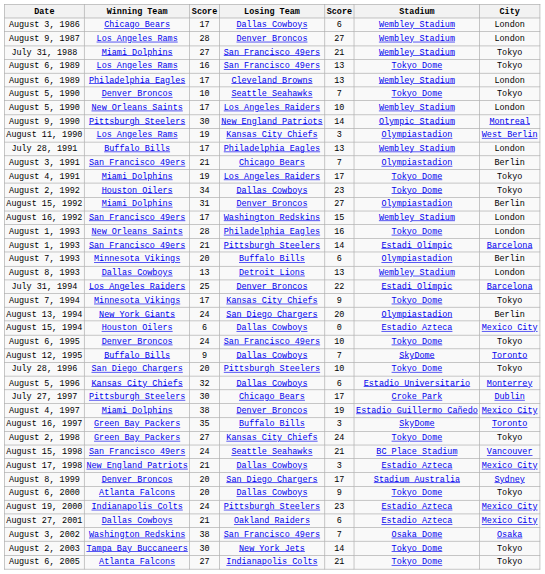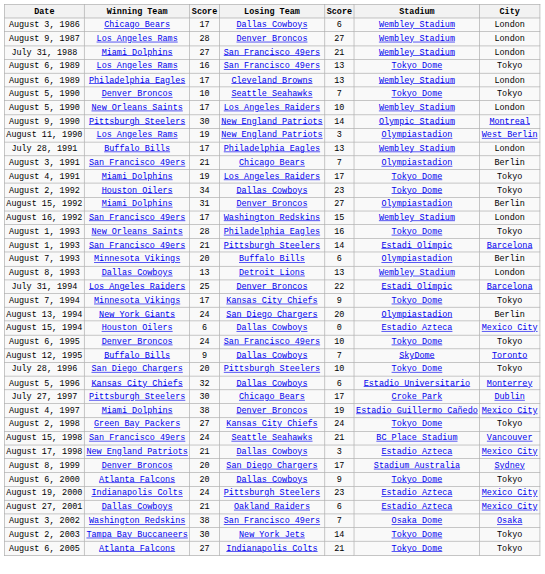 <table class="wikitable sortable" style="text-align:center">
 <tr bgcolor="#efefef">
 <th>Date</th>
 <th>Winning Team</th>
 <th>Score</th>
 <th>Losing Team</th>
 <th>Score</th>
 <th>Stadium</th>
 <th>City</th>
 </tr>
 <tr>
 <td>August 3, 1986</td>
 <td><a href='#'>Chicago Bears</a></td>
 <td>17</td>
 <td><a href='#'>Dallas Cowboys</a></td>
 <td>6</td>
 <td><a href='#'>Wembley Stadium</a></td>
 <td> London</td>
 </tr>
 <tr>
 <td>August 9, 1987</td>
 <td><a href='#'>Los Angeles Rams</a></td>
 <td>28</td>
 <td><a href='#'>Denver Broncos</a></td>
 <td>27</td>
 <td><a href='#'>Wembley Stadium</a></td>
 <td> London</td>
 </tr>
 <tr>
 <td>July 31, 1988</td>
 <td><a href='#'>Miami Dolphins</a></td>
 <td>27</td>
 <td><a href='#'>San Francisco 49ers</a></td>
 <td>21</td>
 <td><a href='#'>Wembley Stadium</a></td>
-<td> Tokyo</td>
+<td> London</td>
 </tr>
 <tr>
 <td>August 6, 1989</td>
 <td><a href='#'>Los Angeles Rams</a></td>
 <td>16</td>
 <td><a href='#'>San Francisco 49ers</a></td>
 <td>13</td>
 <td><a href='#'>Tokyo Dome</a></td>
 <td> Tokyo</td>
 </tr>
 <tr>
 <td>August 6, 1989</td>
 <td><a href='#'>Philadelphia Eagles</a></td>
 <td>17</td>
 <td><a href='#'>Cleveland Browns</a></td>
 <td>13</td>
 <td><a href='#'>Wembley Stadium</a></td>
 <td> London</td>
 </tr>
 <tr>
 <td>August 5, 1990</td>
 <td><a href='#'>Denver Broncos</a></td>
 <td>10</td>
 <td><a href='#'>Seattle Seahawks</a></td>
 <td>7</td>
 <td><a href='#'>Tokyo Dome</a></td>
 <td> Tokyo</td>
 </tr>
 <tr>
 <td>August 5, 1990</td>
 <td><a href='#'>New Orleans Saints</a></td>
 <td>17</td>
 <td><a href='#'>Los Angeles Raiders</a></td>
 <td>10</td>
 <td><a href='#'>Wembley Stadium</a></td>
 <td> London</td>
 </tr>
 <tr>
 <td>August 9, 1990</td>
 <td><a href='#'>Pittsburgh Steelers</a></td>
 <td>30</td>
 <td><a href='#'>New England Patriots</a></td>
 <td>14</td>
 <td><a href='#'>Olympic Stadium</a></td>
 <td> <a href='#'>Montreal</a></td>
 </tr>
 <tr>
 <td>August 11, 1990</td>
 <td><a href='#'>Los Angeles Rams</a></td>
 <td>19</td>
-<td><a href='#'>Kansas City Chiefs</a></td>
+<td><a href='#'>New England Patriots</a></td>
 <td>3</td>
 <td><a href='#'>Olympiastadion</a></td>
 <td> <a href='#'>West Berlin</a></td>
 </tr>
 <tr>
 <td>July 28, 1991</td>
 <td><a href='#'>Buffalo Bills</a></td>
 <td>17</td>
 <td><a href='#'>Philadelphia Eagles</a></td>
 <td>13</td>
 <td><a href='#'>Wembley Stadium</a></td>
 <td> London</td>
 </tr>
 <tr>
 <td>August 3, 1991</td>
 <td><a href='#'>San Francisco 49ers</a></td>
 <td>21</td>
 <td><a href='#'>Chicago Bears</a></td>
 <td>7</td>
 <td><a href='#'>Olympiastadion</a></td>
 <td> Berlin</td>
 </tr>
 <tr>
 <td>August 4, 1991</td>
 <td><a href='#'>Miami Dolphins</a></td>
 <td>19</td>
 <td><a href='#'>Los Angeles Raiders</a></td>
 <td>17</td>
 <td><a href='#'>Tokyo Dome</a></td>
 <td> Tokyo</td>
 </tr>
 <tr>
 <td>August 2, 1992</td>
 <td><a href='#'>Houston Oilers</a></td>
 <td>34</td>
 <td><a href='#'>Dallas Cowboys</a></td>
 <td>23</td>
 <td><a href='#'>Tokyo Dome</a></td>
 <td> Tokyo</td>
 </tr>
 <tr>
 <td>August 15, 1992</td>
 <td><a href='#'>Miami Dolphins</a></td>
 <td>31</td>
 <td><a href='#'>Denver Broncos</a></td>
 <td>27</td>
 <td><a href='#'>Olympiastadion</a></td>
 <td> Berlin</td>
 </tr>
 <tr>
 <td>August 16, 1992</td>
 <td><a href='#'>San Francisco 49ers</a></td>
 <td>17</td>
 <td><a href='#'>Washington Redskins</a></td>
 <td>15</td>
 <td><a href='#'>Wembley Stadium</a></td>
 <td> London</td>
 </tr>
 <tr>
 <td>August 1, 1993</td>
 <td><a href='#'>New Orleans Saints</a></td>
 <td>28</td>
 <td><a href='#'>Philadelphia Eagles</a></td>
 <td>16</td>
 <td><a href='#'>Tokyo Dome</a></td>
-<td> London</td>
+<td> Tokyo</td>
 </tr>
 <tr>
 <td>August 1, 1993</td>
 <td><a href='#'>San Francisco 49ers</a></td>
 <td>21</td>
 <td><a href='#'>Pittsburgh Steelers</a></td>
 <td>14</td>
 <td><a href='#'>Estadi Olímpic</a></td>
 <td> <a href='#'>Barcelona</a></td>
 </tr>
 <tr>
 <td>August 7, 1993</td>
 <td><a href='#'>Minnesota Vikings</a></td>
 <td>20</td>
 <td><a href='#'>Buffalo Bills</a></td>
 <td>6</td>
 <td><a href='#'>Olympiastadion</a></td>
 <td> Berlin</td>
 </tr>
 <tr>
 <td>August 8, 1993</td>
 <td><a href='#'>Dallas Cowboys</a></td>
 <td>13</td>
 <td><a href='#'>Detroit Lions</a></td>
 <td>13</td>
 <td><a href='#'>Wembley Stadium</a></td>
 <td> London</td>
 </tr>
 <tr>
 <td>July 31, 1994</td>
 <td><a href='#'>Los Angeles Raiders</a></td>
 <td>25</td>
 <td><a href='#'>Denver Broncos</a></td>
 <td>22</td>
 <td><a href='#'>Estadi Olímpic</a></td>
 <td> <a href='#'>Barcelona</a></td>
 </tr>
 <tr>
 <td>August 7, 1994</td>
 <td><a href='#'>Minnesota Vikings</a></td>
 <td>17</td>
 <td><a href='#'>Kansas City Chiefs</a></td>
 <td>9</td>
 <td><a href='#'>Tokyo Dome</a></td>
 <td> Tokyo</td>
 </tr>
 <tr>
 <td>August 13, 1994</td>
 <td><a href='#'>New York Giants</a></td>
 <td>24</td>
 <td><a href='#'>San Diego Chargers</a></td>
 <td>20</td>
 <td><a href='#'>Olympiastadion</a></td>
 <td> Berlin</td>
 </tr>
 <tr>
 <td>August 15, 1994</td>
 <td><a href='#'>Houston Oilers</a></td>
 <td>6</td>
 <td><a href='#'>Dallas Cowboys</a></td>
 <td>0</td>
 <td><a href='#'>Estadio Azteca</a></td>
 <td> <a href='#'>Mexico City</a></td>
 </tr>
 <tr>
 <td>August 6, 1995</td>
 <td><a href='#'>Denver Broncos</a></td>
 <td>24</td>
 <td><a href='#'>San Francisco 49ers</a></td>
 <td>10</td>
 <td><a href='#'>Tokyo Dome</a></td>
 <td> Tokyo</td>
 </tr>
 <tr>
 <td>August 12, 1995</td>
 <td><a href='#'>Buffalo Bills</a></td>
 <td>9</td>
 <td><a href='#'>Dallas Cowboys</a></td>
 <td>7</td>
 <td><a href='#'>SkyDome</a></td>
 <td> <a href='#'>Toronto</a></td>
 </tr>
 <tr>
 <td>July 28, 1996</td>
 <td><a href='#'>San Diego Chargers</a></td>
 <td>20</td>
 <td><a href='#'>Pittsburgh Steelers</a></td>
 <td>10</td>
 <td><a href='#'>Tokyo Dome</a></td>
 <td> Tokyo</td>
 </tr>
 <tr>
 <td>August 5, 1996</td>
 <td><a href='#'>Kansas City Chiefs</a></td>
 <td>32</td>
 <td><a href='#'>Dallas Cowboys</a></td>
 <td>6</td>
 <td><a href='#'>Estadio Universitario</a></td>
 <td> <a href='#'>Monterrey</a></td>
 </tr>
 <tr>
 <td>July 27, 1997</td>
 <td><a href='#'>Pittsburgh Steelers</a></td>
 <td>30</td>
 <td><a href='#'>Chicago Bears</a></td>
 <td>17</td>
 <td><a href='#'>Croke Park</a></td>
 <td> <a href='#'>Dublin</a></td>
 </tr>
 <tr>
 <td>August 4, 1997</td>
 <td><a href='#'>Miami Dolphins</a></td>
 <td>38</td>
 <td><a href='#'>Denver Broncos</a></td>
 <td>19</td>
 <td><a href='#'>Estadio Guillermo Cañedo</a></td>
 <td> <a href='#'>Mexico City</a></td>
 </tr>
 <tr>
-<td>August 16, 1997</td>
-<td><a href='#'>Green Bay Packers</a></td>
-<td>35</td>
-<td><a href='#'>Buffalo Bills</a></td>
-<td>3</td>
-<td><a href='#'>SkyDome</a></td>
-<td> <a href='#'>Toronto</a></td>
-</tr>
-<tr>
 <td>August 2, 1998</td>
 <td><a href='#'>Green Bay Packers</a></td>
 <td>27</td>
 <td><a href='#'>Kansas City Chiefs</a></td>
 <td>24</td>
 <td><a href='#'>Tokyo Dome</a></td>
 <td> Tokyo</td>
 </tr>
 <tr>
 <td>August 15, 1998</td>
 <td><a href='#'>San Francisco 49ers</a></td>
 <td>24</td>
 <td><a href='#'>Seattle Seahawks</a></td>
 <td>21</td>
 <td><a href='#'>BC Place Stadium</a></td>
 <td> <a href='#'>Vancouver</a></td>
 </tr>
 <tr>
 <td>August 17, 1998</td>
 <td><a href='#'>New England Patriots</a></td>
 <td>21</td>
 <td><a href='#'>Dallas Cowboys</a></td>
 <td>3</td>
 <td><a href='#'>Estadio Azteca</a></td>
 <td> <a href='#'>Mexico City</a></td>
 </tr>
 <tr>
 <td>August 8, 1999</td>
 <td><a href='#'>Denver Broncos</a></td>
 <td>20</td>
 <td><a href='#'>San Diego Chargers</a></td>
 <td>17</td>
 <td><a href='#'>Stadium Australia</a></td>
 <td> <a href='#'>Sydney</a></td>
 </tr>
 <tr>
 <td>August 6, 2000</td>
 <td><a href='#'>Atlanta Falcons</a></td>
 <td>20</td>
 <td><a href='#'>Dallas Cowboys</a></td>
 <td>9</td>
 <td><a href='#'>Tokyo Dome</a></td>
 <td> Tokyo</td>
 </tr>
 <tr>
 <td>August 19, 2000</td>
 <td><a href='#'>Indianapolis Colts</a></td>
 <td>24</td>
 <td><a href='#'>Pittsburgh Steelers</a></td>
 <td>23</td>
 <td><a href='#'>Estadio Azteca</a></td>
 <td> <a href='#'>Mexico City</a></td>
 </tr>
 <tr>
 <td>August 27, 2001</td>
 <td><a href='#'>Dallas Cowboys</a></td>
 <td>21</td>
 <td><a href='#'>Oakland Raiders</a></td>
 <td>6</td>
 <td><a href='#'>Estadio Azteca</a></td>
 <td> <a href='#'>Mexico City</a></td>
 </tr>
 <tr>
 <td>August 3, 2002</td>
 <td><a href='#'>Washington Redskins</a></td>
 <td>38</td>
 <td><a href='#'>San Francisco 49ers</a></td>
 <td>7</td>
 <td><a href='#'>Osaka Dome</a></td>
 <td> <a href='#'>Osaka</a></td>
 </tr>
 <tr>
 <td>August 2, 2003</td>
 <td><a href='#'>Tampa Bay Buccaneers</a></td>
 <td>30</td>
 <td><a href='#'>New York Jets</a></td>
 <td>14</td>
 <td><a href='#'>Tokyo Dome</a></td>
 <td> Tokyo</td>
 </tr>
 <tr>
 <td>August 6, 2005</td>
 <td><a href='#'>Atlanta Falcons</a></td>
 <td>27</td>
 <td><a href='#'>Indianapolis Colts</a></td>
 <td>21</td>
 <td><a href='#'>Tokyo Dome</a></td>
 <td> Tokyo</td>
 </tr>
 </table>
